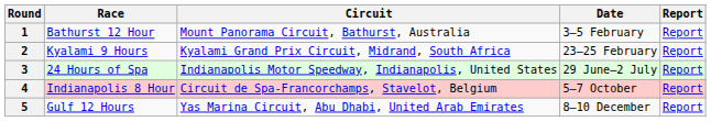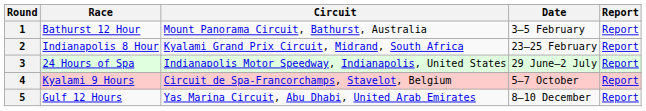 <table class="wikitable" style=font-size:85%;>
 <tr>
 <th>Round</th>
 <th>Race</th>
 <th>Circuit</th>
 <th>Date</th>
 <th>Report</th>
 </tr>
 <tr>
 <th>1</th>
 <td> <a href='#'>Bathurst 12 Hour</a></td>
 <td><a href='#'>Mount Panorama Circuit</a>, <a href='#'>Bathurst</a>, Australia</td>
 <td>3–5 February</td>
 <td><a href='#'>Report</a></td>
 </tr>
 <tr>
 <th>2</th>
-<td> <a href='#'>Kyalami 9 Hours</a></td>
+<td> <a href='#'>Indianapolis 8 Hour</a></td>
 <td><a href='#'>Kyalami Grand Prix Circuit</a>, <a href='#'>Midrand</a>, <a href='#'>South Africa</a></td>
 <td>23–25 February</td>
 <td><a href='#'>Report</a></td>
 </tr>
 <tr bgcolor=#DFFFDF>
 <th>3</th>
 <td> <a href='#'>24 Hours of Spa</a></td>
 <td><a href='#'>Indianapolis Motor Speedway</a>, <a href='#'>Indianapolis</a>, United States</td>
 <td>29 June–2 July</td>
 <td><a href='#'>Report</a></td>
 </tr>
 <tr bgcolor=#FFCCCC>
 <th>4</th>
-<td> <a href='#'>Indianapolis 8 Hour</a></td>
+<td> <a href='#'>Kyalami 9 Hours</a></td>
 <td><a href='#'>Circuit de Spa-Francorchamps</a>, <a href='#'>Stavelot</a>, Belgium</td>
 <td>5–7 October</td>
 <td><a href='#'>Report</a></td>
 </tr>
 <tr>
 <th>5</th>
 <td> <a href='#'>Gulf 12 Hours</a></td>
 <td><a href='#'>Yas Marina Circuit</a>, <a href='#'>Abu Dhabi</a>, <a href='#'>United Arab Emirates</a></td>
 <td>8–10 December</td>
 <td><a href='#'>Report</a></td>
 </tr>
 </table>
